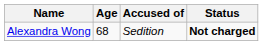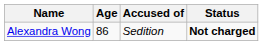 <table class="wikitable">
 <tr>
 <th>Name</th>
 <th>Age</th>
 <th>Accused of</th>
 <th>Status</th>
 </tr>
 <tr>
 <td><a href='#'>Alexandra Wong</a></td>
-<td>68</td>
+<td>86</td>
 <td><em>Sedition</em></td>
 <td><strong>Not charged</strong></td>
 </tr>
 </table>
